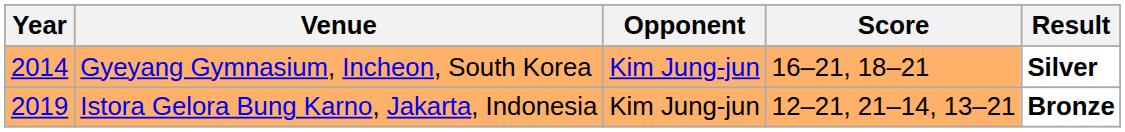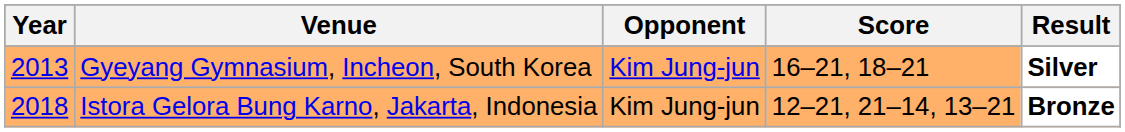 <table class="sortable wikitable" style="font-size: 90%;">
 <tr>
 <th>Year</th>
 <th>Venue</th>
 <th>Opponent</th>
 <th>Score</th>
 <th>Result</th>
 </tr>
 <tr style="background:#FFB069">
-<td align="center"><a href='#'>2014</a></td>
+<td align="center"><a href='#'>2013</a></td>
 <td align="left"><a href='#'>Gyeyang Gymnasium</a>, <a href='#'>Incheon</a>, South Korea</td>
 <td align="left"> <a href='#'>Kim Jung-jun</a></td>
 <td align="left">16–21, 18–21</td>
 <td style="text-align:left; background:white"> <strong>Silver</strong></td>
 </tr>
 <tr style="background:#FFB069">
-<td align="center"><a href='#'>2019</a></td>
+<td align="center"><a href='#'>2018</a></td>
 <td align="left"><a href='#'>Istora Gelora Bung Karno</a>, <a href='#'>Jakarta</a>, Indonesia</td>
 <td align="left"> Kim Jung-jun</td>
 <td align="left">12–21, 21–14, 13–21</td>
 <td style="text-align:left; background:white"> <strong>Bronze</strong></td>
 </tr>
 </table>
